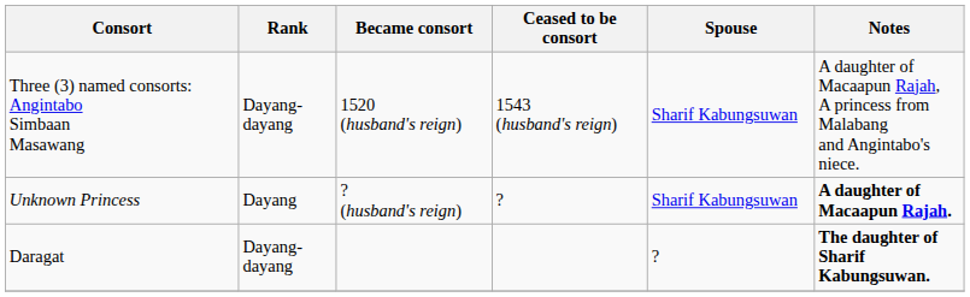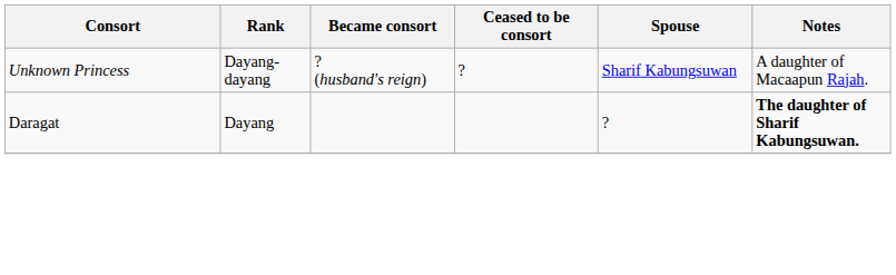 <table style="width:70%;" class="wikitable">
 <tr>
 <th style="width:15%;">Consort</th>
 <th style="width:5%;">Rank</th>
 <th style="width:10%;">Became consort</th>
 <th style="width:10%;">Ceased to be consort</th>
 <th style="width:10%;">Spouse</th>
 <th style="width:5%;">Notes</th>
 </tr>
 <tr>
-<td>Three (3) named consorts: <a href='#'>Angintabo</a> <br>Simbaan<br>Masawang</td>
+<td><em>Unknown Princess</em></td>
 <td>Dayang-dayang</td>
-<td>1520<br>(<em>husband's reign</em>)</td>
-<td>1543<br>(<em>husband's reign</em>)</td>
-<td><a href='#'>Sharif Kabungsuwan</a></td>
-<td>A daughter of Macaapun <a href='#'>Rajah</a>,<br>A princess from Malabang <br>and Angintabo's niece.</td>
-</tr>
-<tr>
-<td><em>Unknown Princess</em></td>
-<td>Dayang</td>
 <td>?<br>(<em>husband's reign</em>)</td>
 <td>?</td>
 <td><a href='#'>Sharif Kabungsuwan</a></td>
-<td><strong>A daughter of Macaapun <a href='#'>Rajah</a>.</strong></td>
+<td>A daughter of Macaapun <a href='#'>Rajah</a>.</td>
 </tr>
 <tr>
 <td>Daragat</td>
-<td>Dayang-dayang</td>
+<td>Dayang</td>
 <td></td>
 <td></td>
 <td>?</td>
 <td><strong>The daughter of Sharif Kabungsuwan.</strong></td>
 </tr>
 <tr>
 </tr>
 </table>
